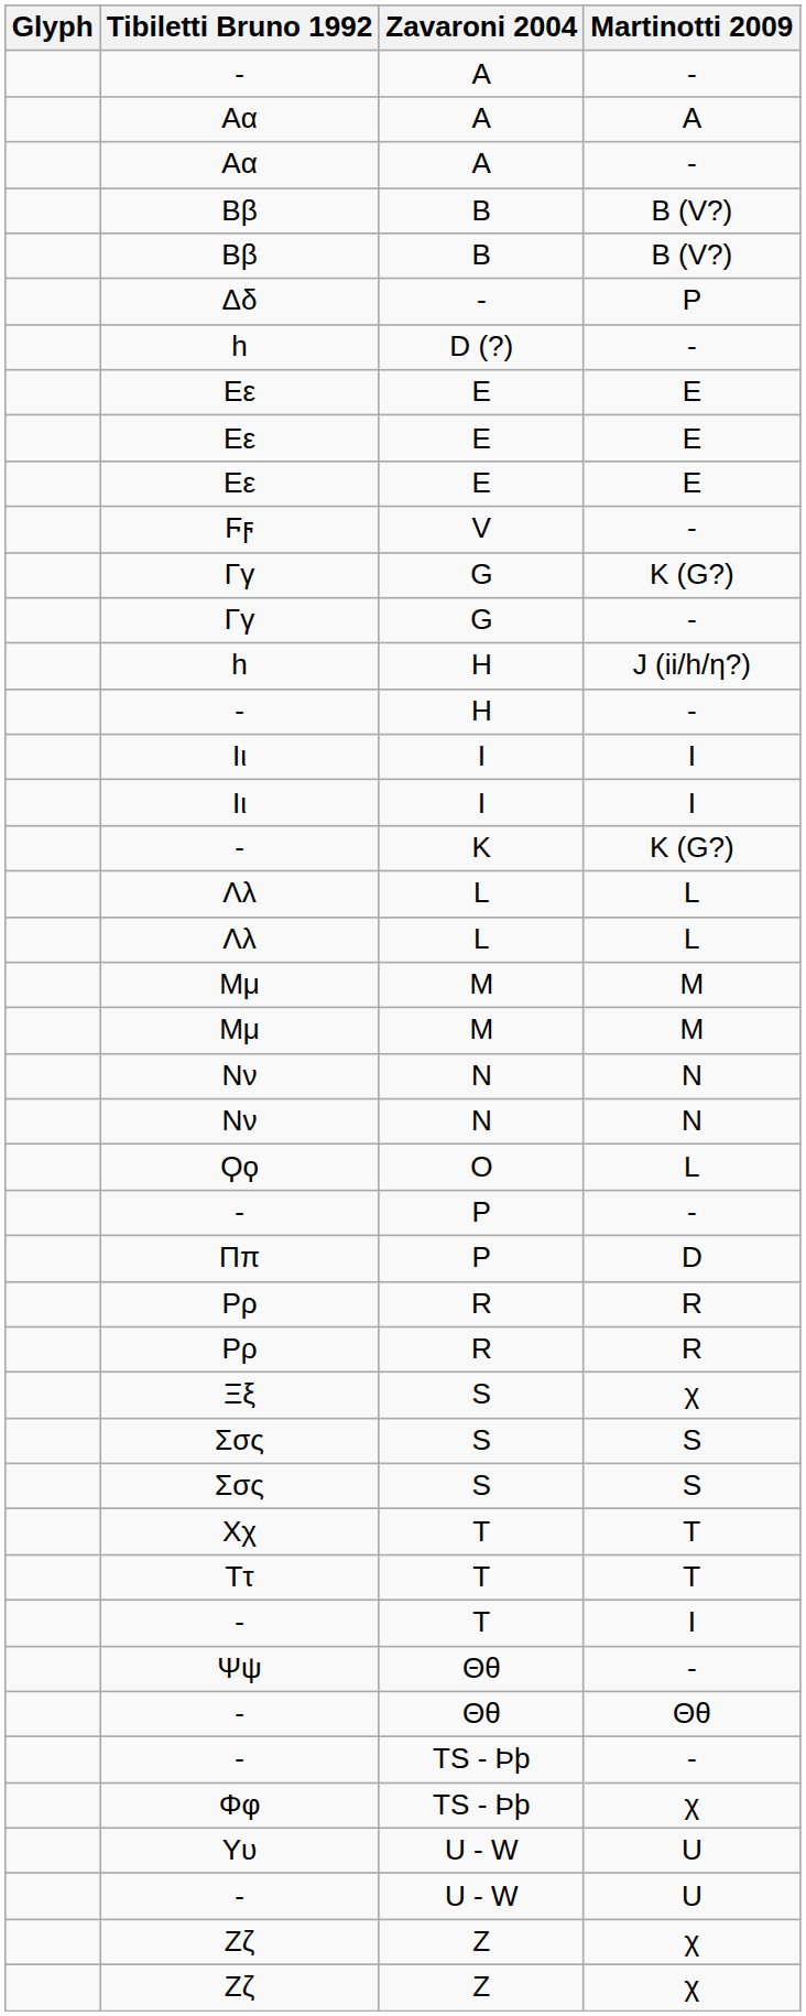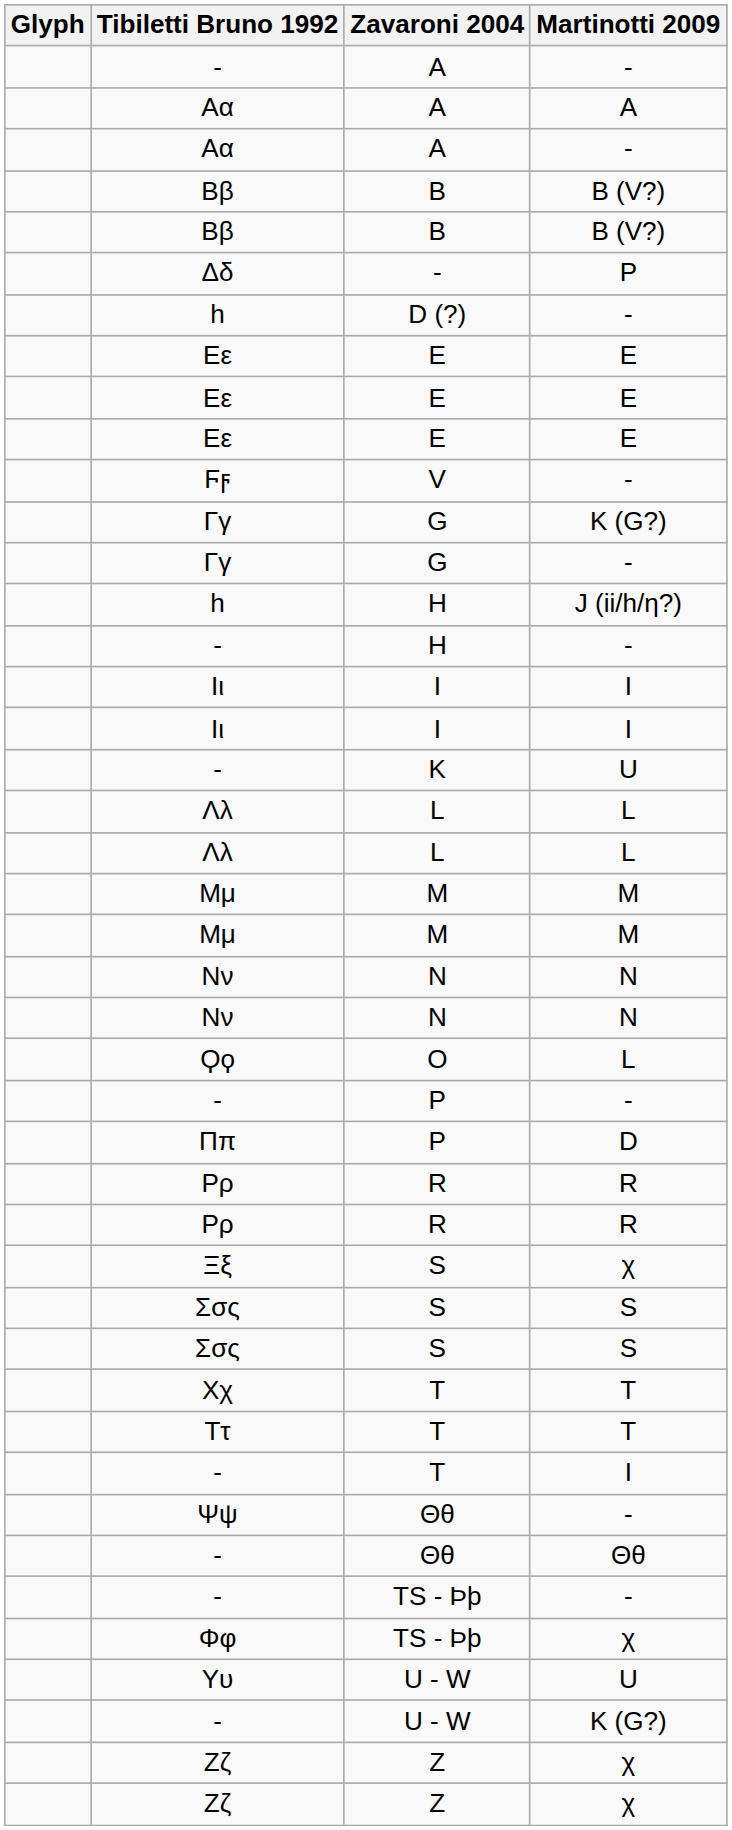 <table class="wikitable" style="text-align:center">
 <tr>
 <th>Glyph</th>
 <th>Tibiletti Bruno 1992</th>
 <th>Zavaroni 2004</th>
 <th>Martinotti 2009</th>
 </tr>
 <tr>
 <td></td>
 <td>-</td>
 <td>A</td>
 <td>-</td>
 </tr>
 <tr>
 <td></td>
 <td>Αα</td>
 <td>A</td>
 <td>A</td>
 </tr>
 <tr>
 <td></td>
 <td>Αα</td>
 <td>A</td>
 <td>-</td>
 </tr>
 <tr>
 <td></td>
 <td>Ββ</td>
 <td>B</td>
 <td>B (V?)</td>
 </tr>
 <tr>
 <td></td>
 <td>Ββ</td>
 <td>B</td>
 <td>B (V?)</td>
 </tr>
 <tr>
 <td></td>
 <td>Δδ</td>
 <td>-</td>
 <td>P</td>
 </tr>
 <tr>
 <td></td>
 <td>h</td>
 <td>D (?)</td>
 <td>-</td>
 </tr>
 <tr>
 <td></td>
 <td>Εε</td>
 <td>E</td>
 <td>E</td>
 </tr>
 <tr>
 <td></td>
 <td>Εε</td>
 <td>E</td>
 <td>E</td>
 </tr>
 <tr>
 <td></td>
 <td>Εε</td>
 <td>E</td>
 <td>E</td>
 </tr>
 <tr>
 <td></td>
 <td>Ϝϝ</td>
 <td>V</td>
 <td>-</td>
 </tr>
 <tr>
 <td></td>
 <td>Γγ</td>
 <td>G</td>
 <td>K (G?)</td>
 </tr>
 <tr>
 <td></td>
 <td>Γγ</td>
 <td>G</td>
 <td>-</td>
 </tr>
 <tr>
 <td></td>
 <td>h</td>
 <td>H</td>
 <td>J (ii/h/η?)</td>
 </tr>
 <tr>
 <td></td>
 <td>-</td>
 <td>H</td>
 <td>-</td>
 </tr>
 <tr>
 <td></td>
 <td>Ιι</td>
 <td>I</td>
 <td>I</td>
 </tr>
 <tr>
 <td></td>
 <td>Ιι</td>
 <td>I</td>
 <td>I</td>
 </tr>
 <tr>
 <td></td>
 <td>-</td>
 <td>K</td>
-<td>K (G?)</td>
+<td>U</td>
 </tr>
 <tr>
 <td></td>
 <td>Λλ</td>
 <td>L</td>
 <td>L</td>
 </tr>
 <tr>
 <td></td>
 <td>Λλ</td>
 <td>L</td>
 <td>L</td>
 </tr>
 <tr>
 <td></td>
 <td>Μμ</td>
 <td>M</td>
 <td>M</td>
 </tr>
 <tr>
 <td></td>
 <td>Μμ</td>
 <td>M</td>
 <td>M</td>
 </tr>
 <tr>
 <td></td>
 <td>Νν</td>
 <td>N</td>
 <td>N</td>
 </tr>
 <tr>
 <td></td>
 <td>Νν</td>
 <td>N</td>
 <td>N</td>
 </tr>
 <tr>
 <td></td>
 <td>Ϙϙ</td>
 <td>O</td>
 <td>L</td>
 </tr>
 <tr>
 <td></td>
 <td>-</td>
 <td>P</td>
 <td>-</td>
 </tr>
 <tr>
 <td></td>
 <td>Ππ</td>
 <td>P</td>
 <td>D</td>
 </tr>
 <tr>
 <td></td>
 <td>Ρρ</td>
 <td>R</td>
 <td>R</td>
 </tr>
 <tr>
 <td></td>
 <td>Ρρ</td>
 <td>R</td>
 <td>R</td>
 </tr>
 <tr>
 <td></td>
 <td>Ξξ</td>
 <td>S</td>
 <td>χ</td>
 </tr>
 <tr>
 <td></td>
 <td>Σσς</td>
 <td>S</td>
 <td>S</td>
 </tr>
 <tr>
 <td></td>
 <td>Σσς</td>
 <td>S</td>
 <td>S</td>
 </tr>
 <tr>
 <td></td>
 <td>Χχ</td>
 <td>T</td>
 <td>T</td>
 </tr>
 <tr>
 <td></td>
 <td>Ττ</td>
 <td>T</td>
 <td>T</td>
 </tr>
 <tr>
 <td></td>
 <td>-</td>
 <td>T</td>
 <td>I</td>
 </tr>
 <tr>
 <td></td>
 <td>Ψψ</td>
 <td>Θθ</td>
 <td>-</td>
 </tr>
 <tr>
 <td></td>
 <td>-</td>
 <td>Θθ</td>
 <td>Θθ</td>
 </tr>
 <tr>
 <td></td>
 <td>-</td>
 <td>TS - Ϸϸ</td>
 <td>-</td>
 </tr>
 <tr>
 <td></td>
 <td>Φφ</td>
 <td>TS - Ϸϸ</td>
 <td>χ</td>
 </tr>
 <tr>
 <td></td>
 <td>Υυ</td>
 <td>U - W</td>
 <td>U</td>
 </tr>
 <tr>
 <td></td>
 <td>-</td>
 <td>U - W</td>
-<td>U</td>
+<td>K (G?)</td>
 </tr>
 <tr>
 <td></td>
 <td>Ζζ</td>
 <td>Z</td>
 <td>χ</td>
 </tr>
 <tr>
 <td></td>
 <td>Ζζ</td>
 <td>Z</td>
 <td>χ</td>
 </tr>
 </table>
